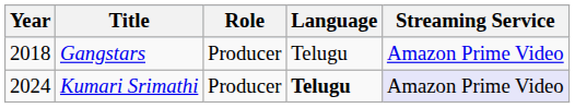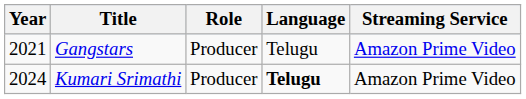 <table class="wikitable">
 <tr style="background:#d1e4fd;">
 <th>Year</th>
 <th>Title</th>
 <th>Role</th>
 <th>Language</th>
 <th>Streaming Service</th>
 </tr>
 <tr>
-<td>2018</td>
+<td>2021</td>
 <td><em><a href='#'>Gangstars</a></em></td>
 <td>Producer</td>
 <td>Telugu</td>
 <td><a href='#'>Amazon Prime Video</a></td>
 </tr>
 <tr>
 <td>2024</td>
 <td><em><a href='#'>Kumari Srimathi</a></em></td>
 <td>Producer</td>
 <td><strong>Telugu</strong></td>
-<td style="background: lavender;">Amazon Prime Video</td>
+<td>Amazon Prime Video</td>
 </tr>
 </table>
